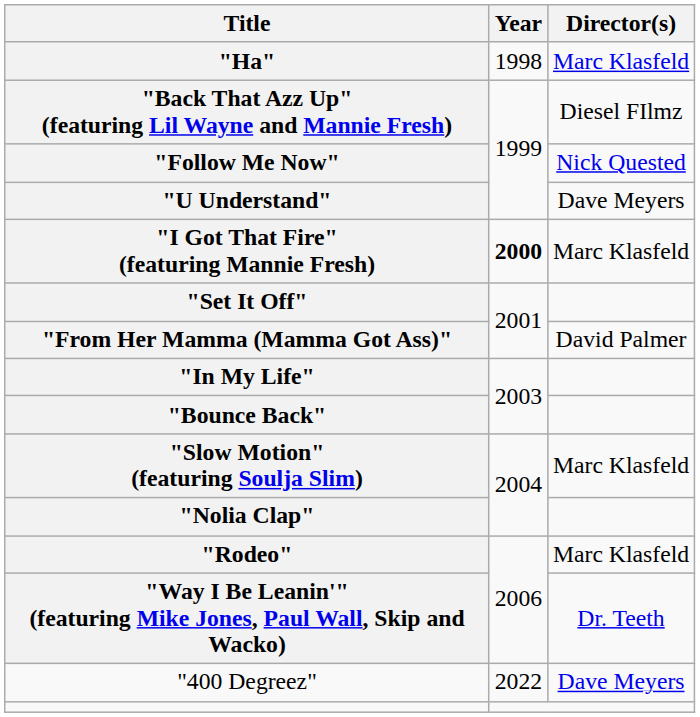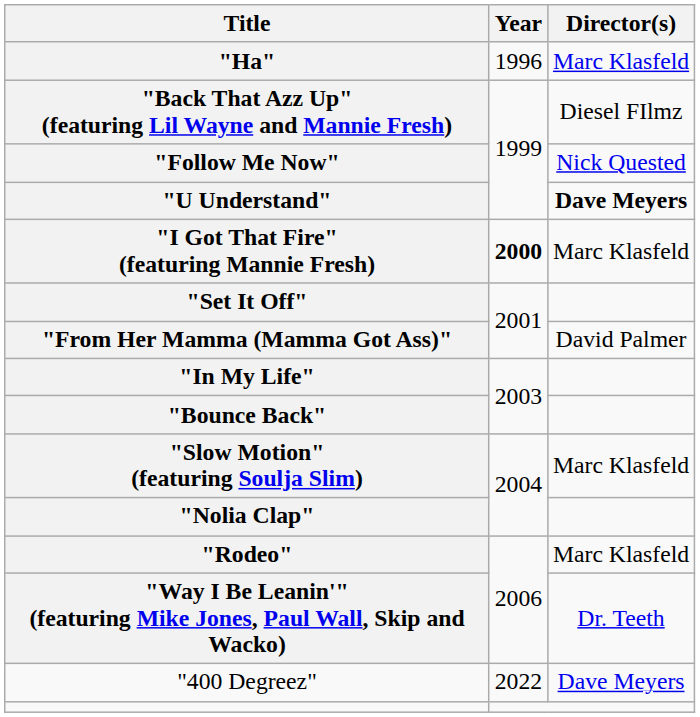 <table class="wikitable plainrowheaders" style="text-align:center;">
 <tr>
 <th scope="col" style="width:20em;">Title</th>
 <th scope="col">Year</th>
 <th scope="col">Director(s)</th>
 </tr>
 <tr>
 <th scope="row">"Ha"</th>
-<td>1998</td>
+<td>1996</td>
 <td><a href='#'>Marc Klasfeld</a></td>
 </tr>
 <tr>
 <th scope="row">"Back That Azz Up"<br><span>(featuring <a href='#'>Lil Wayne</a> and <a href='#'>Mannie Fresh</a>)</span></th>
 <td rowspan="3">1999</td>
 <td>Diesel FIlmz</td>
 </tr>
 <tr>
 <th scope="row">"Follow Me Now"</th>
 <td><a href='#'>Nick Quested</a></td>
 </tr>
 <tr>
 <th scope="row">"U Understand"</th>
-<td>Dave Meyers</td>
+<td><strong>Dave Meyers</strong></td>
 </tr>
 <tr>
 <th scope="row">"I Got That Fire"<br><span>(featuring Mannie Fresh)</span></th>
 <td><strong>2000</strong></td>
 <td>Marc Klasfeld</td>
 </tr>
 <tr>
 <th>"Set It Off"</th>
 <td rowspan="2">2001</td>
 <td></td>
 </tr>
 <tr>
 <th scope="row">"From Her Mamma (Mamma Got Ass)"</th>
 <td>David Palmer</td>
 </tr>
 <tr>
 <th>"In My Life"</th>
 <td rowspan="2">2003</td>
 <td></td>
 </tr>
 <tr>
 <th>"Bounce Back"</th>
 <td></td>
 </tr>
 <tr>
 <th scope="row">"Slow Motion"<br><span>(featuring <a href='#'>Soulja Slim</a>)</span></th>
 <td rowspan="2">2004</td>
 <td>Marc Klasfeld</td>
 </tr>
 <tr>
 <th>"Nolia Clap"</th>
 <td></td>
 </tr>
 <tr>
 <th scope="row">"Rodeo"</th>
 <td rowspan="2">2006</td>
 <td>Marc Klasfeld</td>
 </tr>
 <tr>
 <th scope="row">"Way I Be Leanin'"<br><span>(featuring <a href='#'>Mike Jones</a>, <a href='#'>Paul Wall</a>, Skip and Wacko)</span></th>
 <td><a href='#'>Dr. Teeth</a></td>
 </tr>
 <tr>
 <td>"400 Degreez"</td>
 <td>2022</td>
 <td><a href='#'>Dave Meyers</a></td>
 </tr>
 <tr>
 <td></td>
 </tr>
 </table>
